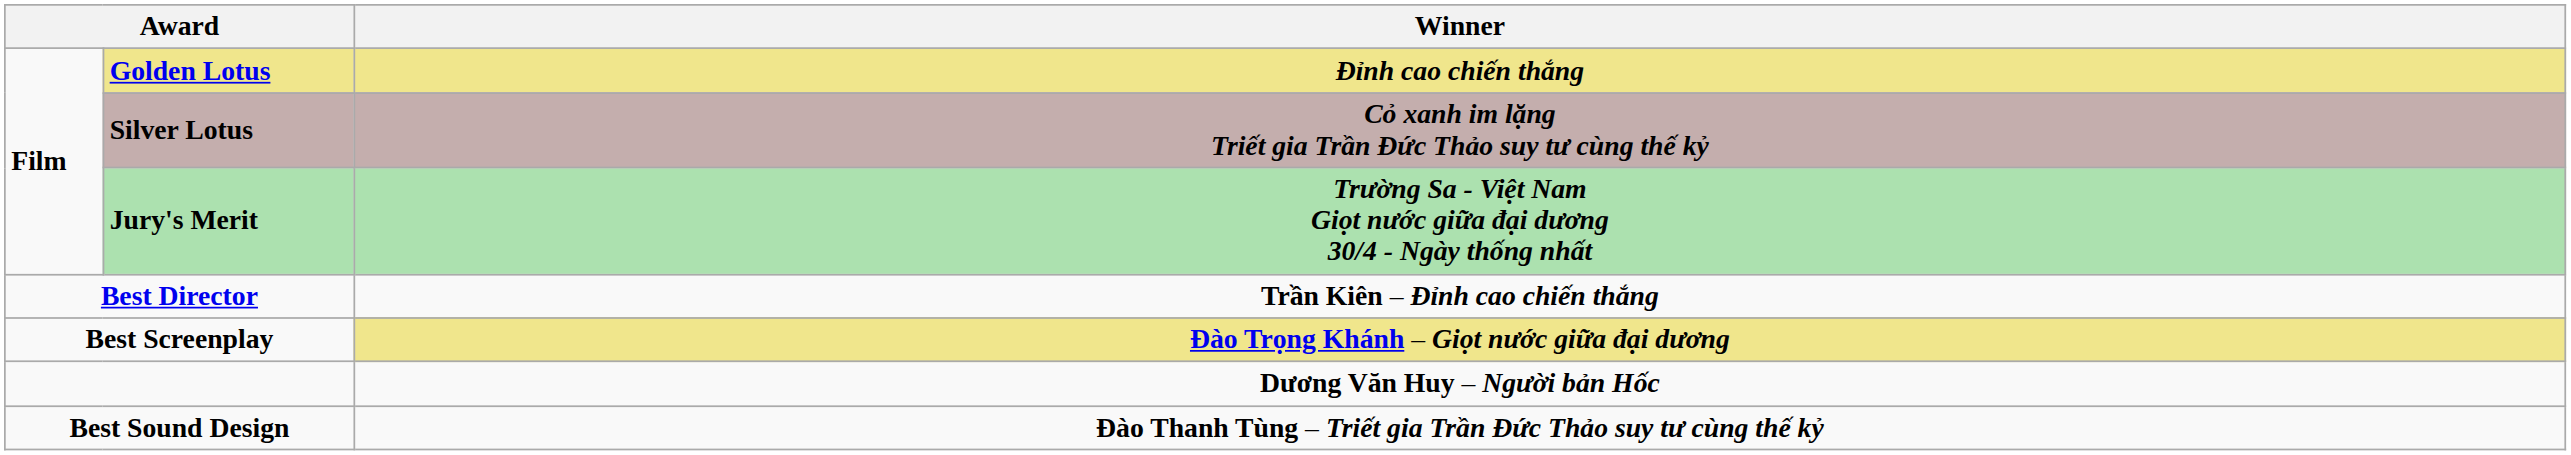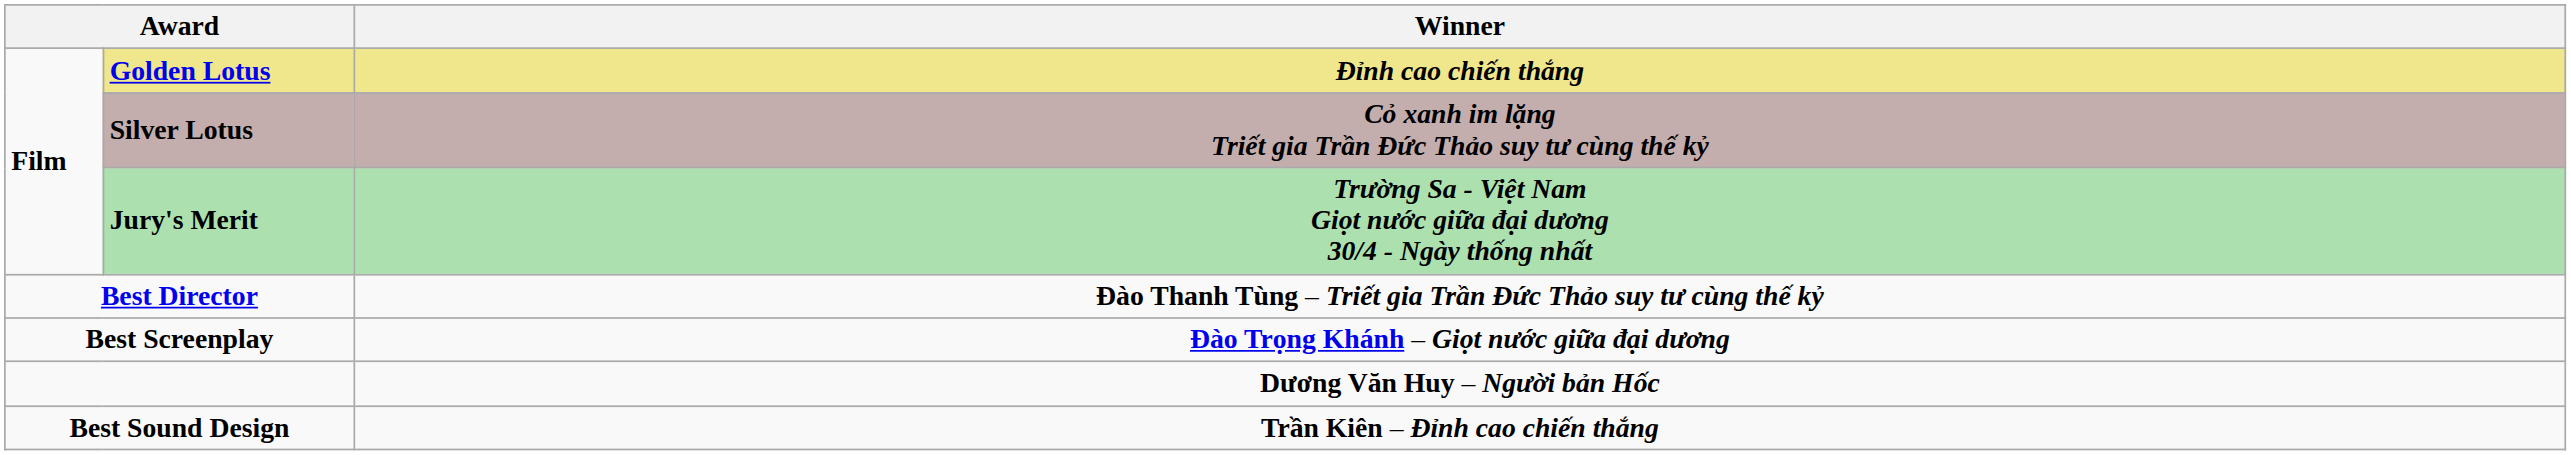 <table class=wikitable>
 <tr>
 <th width="12%" colspan="2">Award</th>
 <th width="76%">Winner</th>
 </tr>
 <tr>
 <td rowspan="3"><strong>Film</strong></td>
 <td style="background:#F0E68C"><strong><a href='#'>Golden Lotus</a></strong></td>
 <td style="background:#F0E68C" align=center><strong><em>Đỉnh cao chiến thắng</em></strong></td>
 </tr>
 <tr>
 <td style="background:#C4AEAD"><strong>Silver Lotus</strong></td>
 <td style="background:#C4AEAD" align=center><strong><em>Cỏ xanh im lặng</em></strong><br><strong><em>Triết gia Trần Đức Thảo suy tư cùng thế kỷ</em></strong></td>
 </tr>
 <tr>
 <td style="background:#ACE1AF"><strong>Jury's Merit</strong></td>
 <td style="background:#ACE1AF" align=center><strong><em>Trường Sa - Việt Nam</em></strong><br><strong><em>Giọt nước giữa đại dương</em></strong><br><strong><em>30/4 - Ngày thống nhất</em></strong></td>
 </tr>
 <tr>
 <td colspan="2" align=center><strong><a href='#'>Best Director</a></strong></td>
-<td align=center><strong>Trần Kiên</strong> – <strong><em>Đỉnh cao chiến thắng</em></strong></td>
+<td align=center><strong>Đào Thanh Tùng</strong> – <strong><em>Triết gia Trần Đức Thảo suy tư cùng thế kỷ</em></strong></td>
 </tr>
 <tr>
 <td colspan="2" align=center><strong>Best Screenplay</strong></td>
-<td align=center style="background: khaki;"><strong><a href='#'>Đào Trọng Khánh</a></strong> – <strong><em>Giọt nước giữa đại dương</em></strong></td>
+<td align=center><strong><a href='#'>Đào Trọng Khánh</a></strong> – <strong><em>Giọt nước giữa đại dương</em></strong></td>
 </tr>
 <tr>
 <td colspan="2" align=center><strong></strong></td>
 <td align=center><strong>Dương Văn Huy</strong> – <strong><em>Người bản Hốc</em></strong></td>
 </tr>
 <tr>
 <td colspan="2" align=center><strong>Best Sound Design</strong></td>
-<td align=center><strong>Đào Thanh Tùng</strong> – <strong><em>Triết gia Trần Đức Thảo suy tư cùng thế kỷ</em></strong></td>
+<td align=center><strong>Trần Kiên</strong> – <strong><em>Đỉnh cao chiến thắng</em></strong></td>
 </tr>
 </table>
